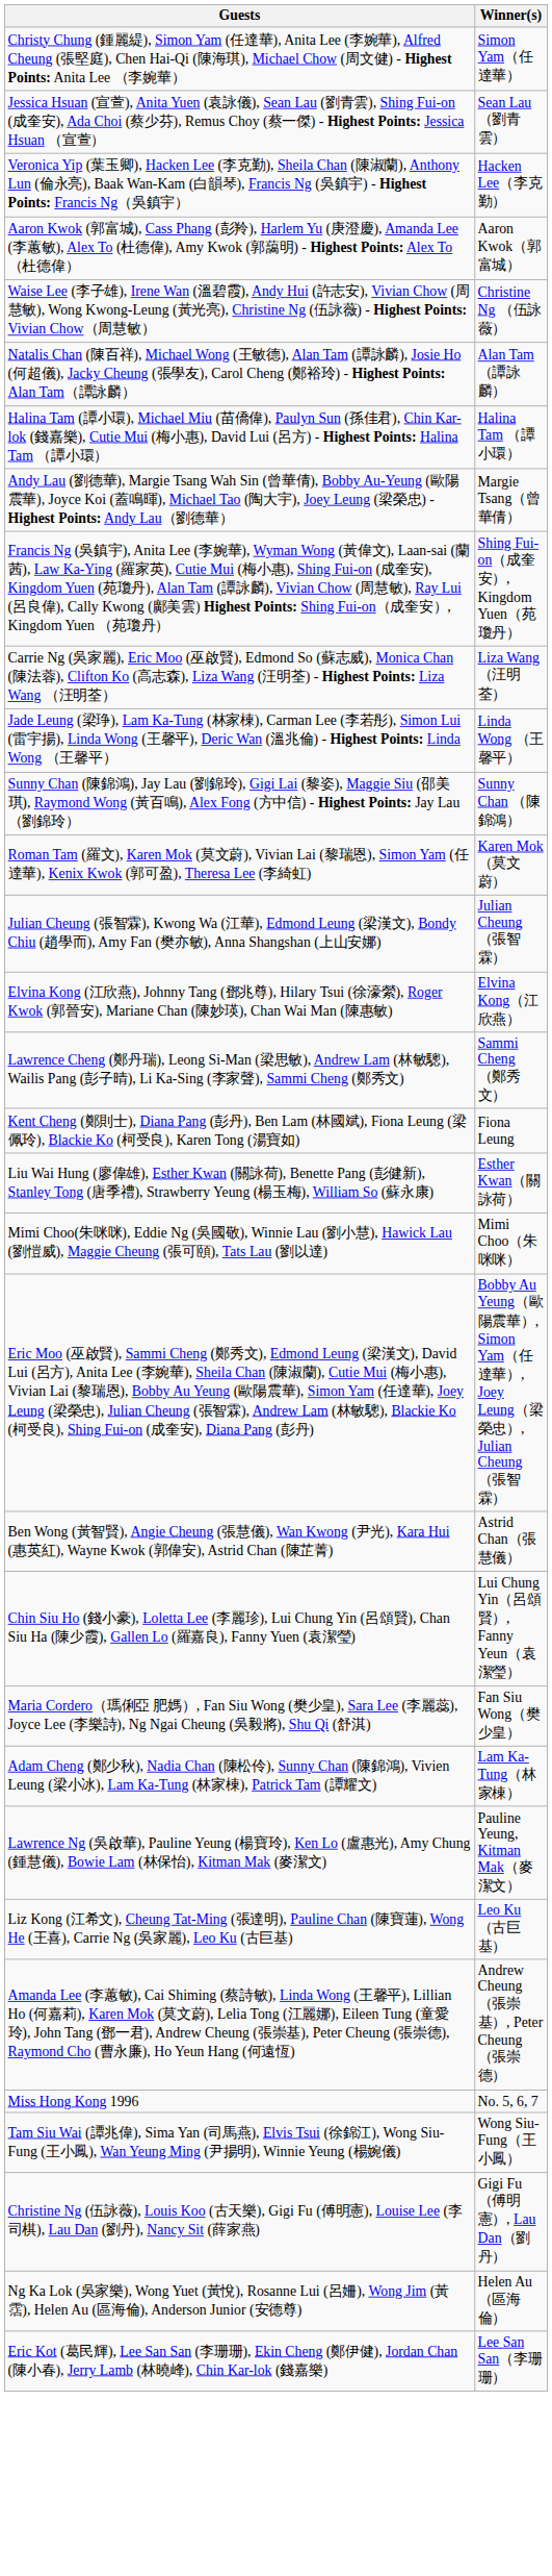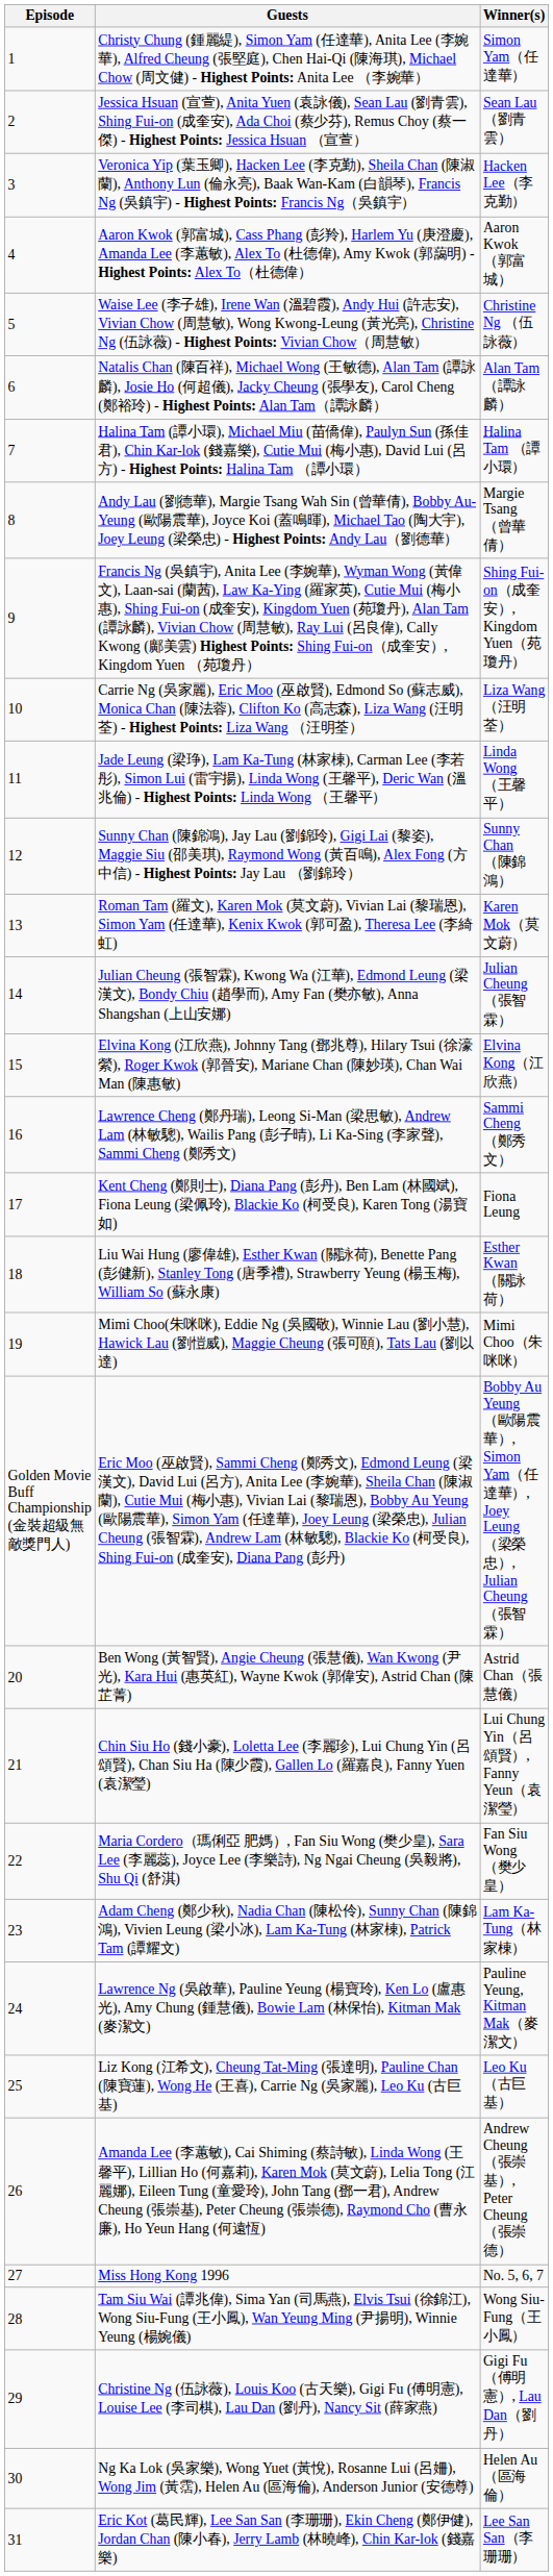 <table class="wikitable">
 <tr>
+<th style="width:10%;">Episode</th>
 <th style="width:80%;">Guests</th>
 <th style="width:10%;">Winner(s)</th>
 </tr>
 <tr>
+<td>1</td>
 <td><a href='#'>Christy Chung</a> (鍾麗緹), <a href='#'>Simon Yam</a> (任達華), Anita Lee (李婉華), <a href='#'>Alfred Cheung</a> (張堅庭), Chen Hai-Qi (陳海琪), <a href='#'>Michael Chow</a> (周文健) - <strong>Highest Points:</strong> Anita Lee （李婉華）</td>
 <td><a href='#'>Simon Yam</a>（任達華）</td>
 </tr>
 <tr>
+<td>2</td>
 <td><a href='#'>Jessica Hsuan</a> (宣萱), <a href='#'>Anita Yuen</a> (袁詠儀), <a href='#'>Sean Lau</a> (劉青雲), <a href='#'>Shing Fui-on</a> (成奎安), <a href='#'>Ada Choi</a> (蔡少芬), Remus Choy (蔡一傑) - <strong>Highest Points:</strong> <a href='#'>Jessica Hsuan</a> （宣萱）</td>
 <td><a href='#'>Sean Lau</a> （劉青雲）</td>
 </tr>
 <tr>
+<td>3</td>
 <td><a href='#'>Veronica Yip</a> (葉玉卿), <a href='#'>Hacken Lee</a> (李克勤), <a href='#'>Sheila Chan</a> (陳淑蘭), <a href='#'>Anthony Lun</a> (倫永亮), Baak Wan-Kam (白韻琴), <a href='#'>Francis Ng</a> (吳鎮宇) - <strong>Highest Points:</strong> <a href='#'>Francis Ng</a>（吳鎮宇）</td>
 <td><a href='#'>Hacken Lee</a>（李克勤）</td>
 </tr>
 <tr>
+<td>4</td>
 <td><a href='#'>Aaron Kwok</a> (郭富城), <a href='#'>Cass Phang</a> (彭羚), <a href='#'>Harlem Yu</a> (庚澄慶), <a href='#'>Amanda Lee</a> (李蕙敏), <a href='#'>Alex To</a> (杜德偉), Amy Kwok (郭藹明) - <strong>Highest Points:</strong> <a href='#'>Alex To</a>（杜德偉）</td>
 <td>Aaron Kwok（郭富城）</td>
 </tr>
 <tr>
+<td>5</td>
 <td><a href='#'>Waise Lee</a> (李子雄), <a href='#'>Irene Wan</a> (溫碧霞), <a href='#'>Andy Hui</a> (許志安), <a href='#'>Vivian Chow</a> (周慧敏), Wong Kwong-Leung (黃光亮), <a href='#'>Christine Ng</a> (伍詠薇) - <strong>Highest Points:</strong> <a href='#'>Vivian Chow</a>（周慧敏）</td>
 <td><a href='#'>Christine Ng</a> （伍詠薇）</td>
 </tr>
 <tr>
+<td>6</td>
 <td><a href='#'>Natalis Chan</a> (陳百祥), <a href='#'>Michael Wong</a> (王敏德), <a href='#'>Alan Tam</a> (譚詠麟), <a href='#'>Josie Ho</a> (何超儀), <a href='#'>Jacky Cheung</a> (張學友), Carol Cheng (鄭裕玲) - <strong>Highest Points:</strong> <a href='#'>Alan Tam</a>（譚詠麟）</td>
 <td><a href='#'>Alan Tam</a> （譚詠麟）</td>
 </tr>
 <tr>
+<td>7</td>
 <td><a href='#'>Halina Tam</a> (譚小環), <a href='#'>Michael Miu</a> (苗僑偉), <a href='#'>Paulyn Sun</a> (孫佳君), <a href='#'>Chin Kar-lok</a> (錢嘉樂), <a href='#'>Cutie Mui</a> (梅小惠), David Lui (呂方) - <strong>Highest Points:</strong> <a href='#'>Halina Tam</a> （譚小環）</td>
 <td><a href='#'>Halina Tam</a> （譚小環）</td>
 </tr>
 <tr>
+<td>8</td>
 <td><a href='#'>Andy Lau</a> (劉德華), Margie Tsang Wah Sin (曾華倩), <a href='#'>Bobby Au-Yeung</a> (歐陽震華), Joyce Koi (蓋鳴暉), <a href='#'>Michael Tao</a> (陶大宇), <a href='#'>Joey Leung</a> (梁榮忠) - <strong>Highest Points:</strong> <a href='#'>Andy Lau</a>（劉德華）</td>
 <td>Margie Tsang（曾華倩）</td>
 </tr>
 <tr>
+<td>9</td>
 <td><a href='#'>Francis Ng</a> (吳鎮宇), Anita Lee (李婉華), <a href='#'>Wyman Wong</a> (黃偉文), Laan-sai (蘭茜), <a href='#'>Law Ka-Ying</a> (羅家英), <a href='#'>Cutie Mui</a> (梅小惠), <a href='#'>Shing Fui-on</a> (成奎安), <a href='#'>Kingdom Yuen</a> (苑瓊丹), <a href='#'>Alan Tam</a> (譚詠麟), <a href='#'>Vivian Chow</a> (周慧敏), <a href='#'>Ray Lui</a> (呂良偉), Cally Kwong (鄺美雲) <strong>Highest Points:</strong> <a href='#'>Shing Fui-on</a>（成奎安）, Kingdom Yuen （苑瓊丹）</td>
 <td><a href='#'>Shing Fui-on</a>（成奎安）, Kingdom Yuen（苑瓊丹）</td>
 </tr>
 <tr>
+<td>10</td>
 <td>Carrie Ng (吳家麗), <a href='#'>Eric Moo</a> (巫啟賢), Edmond So (蘇志威), <a href='#'>Monica Chan</a> (陳法蓉), <a href='#'>Clifton Ko</a> (高志森), <a href='#'>Liza Wang</a> (汪明荃) - <strong>Highest Points:</strong> <a href='#'>Liza Wang</a> （汪明荃）</td>
 <td><a href='#'>Liza Wang</a> （汪明荃）</td>
 </tr>
 <tr>
+<td>11</td>
 <td><a href='#'>Jade Leung</a> (梁琤), <a href='#'>Lam Ka-Tung</a> (林家棟), Carman Lee (李若彤), <a href='#'>Simon Lui</a> (雷宇揚), <a href='#'>Linda Wong</a> (王馨平), <a href='#'>Deric Wan</a> (溫兆倫) - <strong>Highest Points:</strong> <a href='#'>Linda Wong</a> （王馨平）</td>
 <td><a href='#'>Linda Wong</a> （王馨平）</td>
 </tr>
 <tr>
+<td>12</td>
 <td><a href='#'>Sunny Chan</a> (陳錦鴻), Jay Lau (劉錦玲), <a href='#'>Gigi Lai</a> (黎姿), <a href='#'>Maggie Siu</a> (邵美琪), <a href='#'>Raymond Wong</a> (黃百鳴), <a href='#'>Alex Fong</a> (方中信) - <strong>Highest Points:</strong> Jay Lau （劉錦玲）</td>
 <td><a href='#'>Sunny Chan</a> （陳錦鴻）</td>
 </tr>
 <tr>
+<td>13</td>
 <td><a href='#'>Roman Tam</a> (羅文), <a href='#'>Karen Mok</a> (莫文蔚), Vivian Lai (黎瑞恩), <a href='#'>Simon Yam</a> (任達華), <a href='#'>Kenix Kwok</a> (郭可盈), <a href='#'>Theresa Lee</a> (李綺虹)</td>
 <td><a href='#'>Karen Mok</a>（莫文蔚）</td>
 </tr>
 <tr>
+<td>14</td>
 <td><a href='#'>Julian Cheung</a> (張智霖), Kwong Wa (江華), <a href='#'>Edmond Leung</a> (梁漢文), <a href='#'>Bondy Chiu</a> (趙學而), Amy Fan (樊亦敏), Anna Shangshan (上山安娜)</td>
 <td><a href='#'>Julian Cheung</a> （張智霖）</td>
 </tr>
 <tr>
+<td>15</td>
 <td><a href='#'>Elvina Kong</a> (江欣燕), Johnny Tang (鄧兆尊), Hilary Tsui (徐濠縈), <a href='#'>Roger Kwok</a> (郭晉安), Mariane Chan (陳妙瑛), Chan Wai Man (陳惠敏)</td>
 <td><a href='#'>Elvina Kong</a>（江欣燕）</td>
 </tr>
 <tr>
+<td>16</td>
 <td><a href='#'>Lawrence Cheng</a> (鄭丹瑞), Leong Si-Man (梁思敏), <a href='#'>Andrew Lam</a> (林敏驄), Wailis Pang (彭子晴), Li Ka-Sing (李家聲), <a href='#'>Sammi Cheng</a> (鄭秀文)</td>
 <td><a href='#'>Sammi Cheng</a> （鄭秀文）</td>
 </tr>
 <tr>
+<td>17</td>
 <td><a href='#'>Kent Cheng</a> (鄭則士), <a href='#'>Diana Pang</a> (彭丹), Ben Lam (林國斌), Fiona Leung (梁佩玲), <a href='#'>Blackie Ko</a> (柯受良), Karen Tong (湯寶如)</td>
 <td>Fiona Leung</td>
 </tr>
 <tr>
+<td>18</td>
 <td>Liu Wai Hung (廖偉雄), <a href='#'>Esther Kwan</a> (關詠荷), Benette Pang (彭健新), <a href='#'>Stanley Tong</a> (唐季禮), Strawberry Yeung (楊玉梅), <a href='#'>William So</a> (蘇永康)</td>
 <td><a href='#'>Esther Kwan</a>（關詠荷）</td>
 </tr>
 <tr>
+<td>19</td>
 <td>Mimi Choo(朱咪咪), Eddie Ng (吳國敬), Winnie Lau (劉小慧), <a href='#'>Hawick Lau</a> (劉愷威), <a href='#'>Maggie Cheung</a> (張可頤), <a href='#'>Tats Lau</a> (劉以達)</td>
 <td>Mimi Choo（朱咪咪）</td>
 </tr>
 <tr>
+<td>Golden Movie Buff Championship (金裝超級無敵獎門人)</td>
 <td><a href='#'>Eric Moo</a> (巫啟賢), <a href='#'>Sammi Cheng</a> (鄭秀文), <a href='#'>Edmond Leung</a> (梁漢文), David Lui (呂方), Anita Lee (李婉華), <a href='#'>Sheila Chan</a> (陳淑蘭), <a href='#'>Cutie Mui</a> (梅小惠), Vivian Lai (黎瑞恩), <a href='#'>Bobby Au Yeung</a> (歐陽震華), <a href='#'>Simon Yam</a> (任達華), <a href='#'>Joey Leung</a> (梁榮忠), <a href='#'>Julian Cheung</a> (張智霖), <a href='#'>Andrew Lam</a> (林敏驄), <a href='#'>Blackie Ko</a> (柯受良), <a href='#'>Shing Fui-on</a> (成奎安), <a href='#'>Diana Pang</a> (彭丹)</td>
 <td><a href='#'>Bobby Au Yeung</a>（歐陽震華）, <a href='#'>Simon Yam</a>（任達華）, <a href='#'>Joey Leung</a>（梁榮忠）, <a href='#'>Julian Cheung</a>（張智霖）</td>
 </tr>
 <tr>
+<td>20</td>
 <td>Ben Wong (黃智賢), <a href='#'>Angie Cheung</a> (張慧儀), <a href='#'>Wan Kwong</a> (尹光), <a href='#'>Kara Hui</a> (惠英紅), Wayne Kwok (郭偉安), Astrid Chan (陳芷菁)</td>
 <td>Astrid Chan（張慧儀）</td>
 </tr>
 <tr>
+<td>21</td>
 <td><a href='#'>Chin Siu Ho</a> (錢小豪), <a href='#'>Loletta Lee</a> (李麗珍), Lui Chung Yin (呂頌賢), Chan Siu Ha (陳少霞), <a href='#'>Gallen Lo</a> (羅嘉良), Fanny Yuen (袁潔瑩)</td>
 <td>Lui Chung Yin（呂頌賢）, Fanny Yeun（袁潔瑩）</td>
 </tr>
 <tr>
+<td>22</td>
 <td><a href='#'>Maria Cordero</a>（瑪俐亞 肥媽）, Fan Siu Wong (樊少皇), <a href='#'>Sara Lee</a> (李麗蕊), Joyce Lee (李樂詩), Ng Ngai Cheung (吳毅將), <a href='#'>Shu Qi</a> (舒淇)</td>
 <td>Fan Siu Wong（樊少皇）</td>
 </tr>
 <tr>
+<td>23</td>
 <td><a href='#'>Adam Cheng</a> (鄭少秋), <a href='#'>Nadia Chan</a> (陳松伶), <a href='#'>Sunny Chan</a> (陳錦鴻), Vivien Leung (梁小冰), <a href='#'>Lam Ka-Tung</a> (林家棟), <a href='#'>Patrick Tam</a> (譚耀文)</td>
 <td><a href='#'>Lam Ka-Tung</a>（林家棟）</td>
 </tr>
 <tr>
+<td>24</td>
 <td><a href='#'>Lawrence Ng</a> (吳啟華), Pauline Yeung (楊寶玲), <a href='#'>Ken Lo</a> (盧惠光), Amy Chung (鍾慧儀), <a href='#'>Bowie Lam</a> (林保怡), <a href='#'>Kitman Mak</a> (麥潔文)</td>
 <td>Pauline Yeung, <a href='#'>Kitman Mak</a>（麥潔文）</td>
 </tr>
 <tr>
+<td>25</td>
 <td>Liz Kong (江希文), <a href='#'>Cheung Tat-Ming</a> (張達明), <a href='#'>Pauline Chan</a> (陳寶蓮), <a href='#'>Wong He</a> (王喜), Carrie Ng (吳家麗), <a href='#'>Leo Ku</a> (古巨基)</td>
 <td><a href='#'>Leo Ku</a>（古巨基）</td>
 </tr>
 <tr>
+<td>26</td>
 <td><a href='#'>Amanda Lee</a> (李蕙敏), Cai Shiming (蔡詩敏), <a href='#'>Linda Wong</a> (王馨平), Lillian Ho (何嘉莉), <a href='#'>Karen Mok</a> (莫文蔚), Lelia Tong (江麗娜), Eileen Tung (童愛玲), John Tang (鄧一君), Andrew Cheung (張崇基), Peter Cheung (張崇德), <a href='#'>Raymond Cho</a> (曹永廉), Ho Yeun Hang (何遠恆)</td>
 <td>Andrew Cheung（張崇基）, Peter Cheung（張崇德）</td>
 </tr>
 <tr>
+<td>27</td>
 <td><a href='#'>Miss Hong Kong</a> 1996</td>
 <td>No. 5, 6, 7</td>
 </tr>
 <tr>
+<td>28</td>
 <td><a href='#'>Tam Siu Wai</a> (譚兆偉), Sima Yan (司馬燕), <a href='#'>Elvis Tsui</a> (徐錦江), Wong Siu-Fung (王小鳳), <a href='#'>Wan Yeung Ming</a> (尹揚明), Winnie Yeung (楊婉儀)</td>
 <td>Wong Siu-Fung（王小鳳）</td>
 </tr>
 <tr>
+<td>29</td>
 <td><a href='#'>Christine Ng</a> (伍詠薇), <a href='#'>Louis Koo</a> (古天樂), Gigi Fu (傅明憲), <a href='#'>Louise Lee</a> (李司棋), <a href='#'>Lau Dan</a> (劉丹), <a href='#'>Nancy Sit</a> (薛家燕)</td>
 <td>Gigi Fu（傅明憲）, <a href='#'>Lau Dan</a>（劉丹）</td>
 </tr>
 <tr>
+<td>30</td>
 <td>Ng Ka Lok (吳家樂), Wong Yuet (黃悅), Rosanne Lui (呂姍), <a href='#'>Wong Jim</a> (黃霑), Helen Au (區海倫), Anderson Junior (安德尊)</td>
 <td>Helen Au（區海倫）</td>
 </tr>
 <tr>
+<td>31</td>
 <td><a href='#'>Eric Kot</a> (葛民輝), <a href='#'>Lee San San</a> (李珊珊), <a href='#'>Ekin Cheng</a> (鄭伊健), <a href='#'>Jordan Chan</a> (陳小春), <a href='#'>Jerry Lamb</a> (林曉峰), <a href='#'>Chin Kar-lok</a> (錢嘉樂)</td>
 <td><a href='#'>Lee San San</a>（李珊珊）</td>
 </tr>
 </table>
